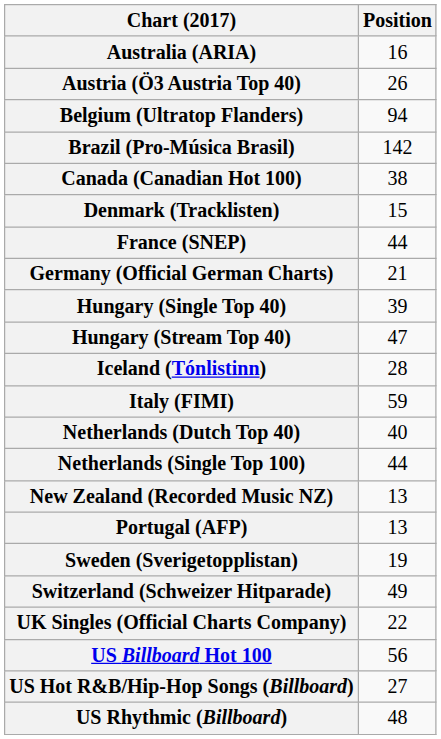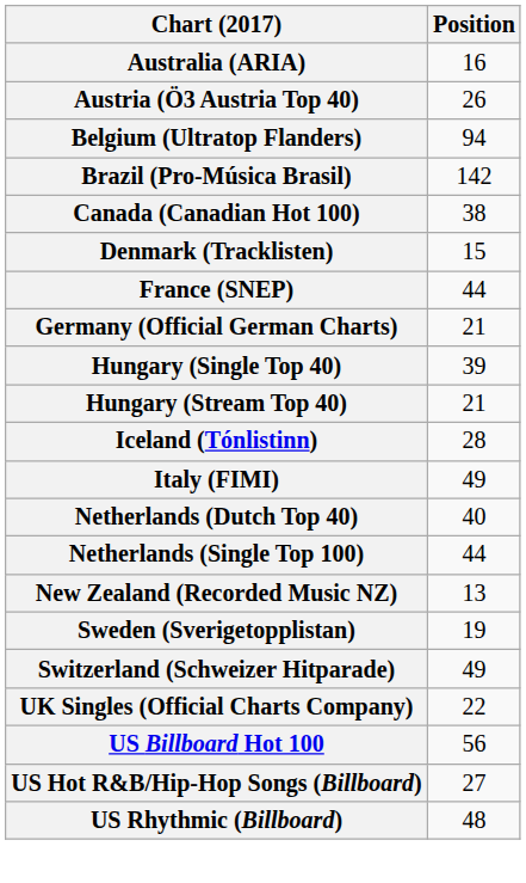 <table class="wikitable sortable plainrowheaders" style="text-align:center">
 <tr>
 <th scope="col">Chart (2017)</th>
 <th scope="col">Position</th>
 </tr>
 <tr>
 <th scope="row">Australia (ARIA)</th>
 <td>16</td>
 </tr>
 <tr>
 <th scope="row">Austria (Ö3 Austria Top 40)</th>
 <td>26</td>
 </tr>
 <tr>
 <th scope="row">Belgium (Ultratop Flanders)</th>
 <td>94</td>
 </tr>
 <tr>
 <th scope="row">Brazil (Pro-Música Brasil)</th>
 <td>142</td>
 </tr>
 <tr>
 <th scope="row">Canada (Canadian Hot 100)</th>
 <td>38</td>
 </tr>
 <tr>
 <th scope="row">Denmark (Tracklisten)</th>
 <td>15</td>
 </tr>
 <tr>
 <th scope="row">France (SNEP)</th>
 <td>44</td>
 </tr>
 <tr>
 <th scope="row">Germany (Official German Charts)</th>
 <td>21</td>
 </tr>
 <tr>
 <th scope="row">Hungary (Single Top 40)</th>
 <td>39</td>
 </tr>
 <tr>
 <th scope="row">Hungary (Stream Top 40)</th>
-<td>47</td>
+<td>21</td>
 </tr>
 <tr>
 <th scope="row">Iceland (<a href='#'>Tónlistinn</a>)</th>
 <td>28</td>
 </tr>
 <tr>
 <th scope="row">Italy (FIMI)</th>
-<td>59</td>
+<td>49</td>
 </tr>
 <tr>
 <th scope="row">Netherlands (Dutch Top 40)</th>
 <td>40</td>
 </tr>
 <tr>
 <th scope="row">Netherlands (Single Top 100)</th>
 <td>44</td>
 </tr>
 <tr>
 <th scope="row">New Zealand (Recorded Music NZ)</th>
-<td>13</td>
-</tr>
-<tr>
-<th scope="row">Portugal (AFP)</th>
 <td>13</td>
 </tr>
 <tr>
 <th scope="row">Sweden (Sverigetopplistan)</th>
 <td>19</td>
 </tr>
 <tr>
 <th scope="row">Switzerland (Schweizer Hitparade)</th>
 <td>49</td>
 </tr>
 <tr>
 <th scope="row">UK Singles (Official Charts Company)</th>
 <td>22</td>
 </tr>
 <tr>
 <th scope="row"><a href='#'>US <em>Billboard</em> Hot 100</a></th>
 <td>56</td>
 </tr>
 <tr>
 <th scope="row">US Hot R&B/Hip-Hop Songs (<em>Billboard</em>)</th>
 <td>27</td>
 </tr>
 <tr>
 <th scope="row">US Rhythmic (<em>Billboard</em>)</th>
 <td>48</td>
 </tr>
 </table>
